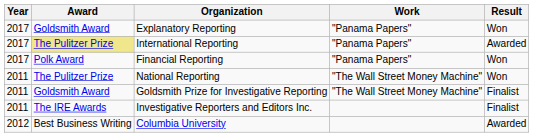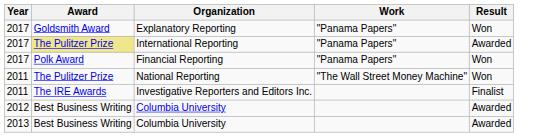 <table class="wikitable">
 <tr>
 <th>Year</th>
 <th>Award</th>
 <th>Organization</th>
 <th>Work</th>
 <th>Result</th>
 </tr>
 <tr>
 <td>2017</td>
 <td><a href='#'>Goldsmith Award</a></td>
 <td>Explanatory Reporting</td>
 <td>"Panama Papers"</td>
 <td>Won</td>
 </tr>
 <tr>
 <td>2017</td>
 <td style="background: khaki;"><a href='#'>The Pulitzer Prize</a></td>
 <td>International Reporting</td>
 <td>"Panama Papers"</td>
 <td>Awarded</td>
 </tr>
 <tr>
 <td>2017</td>
 <td><a href='#'>Polk Award</a></td>
 <td>Financial Reporting</td>
 <td>"Panama Papers"</td>
 <td>Won</td>
 </tr>
 <tr>
 <td>2011</td>
 <td><a href='#'>The Pulitzer Prize</a></td>
 <td>National Reporting</td>
 <td>"The Wall Street Money Machine"</td>
 <td>Won</td>
 </tr>
 <tr>
 <td>2011</td>
-<td><a href='#'>Goldsmith Award</a></td>
-<td>Goldsmith Prize for Investigative Reporting</td>
-<td>"The Wall Street Money Machine"</td>
-<td>Finalist</td>
-</tr>
-<tr>
-<td>2011</td>
 <td><a href='#'>The IRE Awards</a></td>
 <td>Investigative Reporters and Editors Inc.</td>
 <td></td>
 <td>Finalist</td>
 </tr>
 <tr>
 <td>2012</td>
 <td>Best Business Writing</td>
 <td><a href='#'>Columbia University</a></td>
 <td></td>
 <td>Awarded</td>
 </tr>
+<tr>
+<td>2013</td>
+<td>Best Business Writing</td>
+<td>Columbia University</td>
+<td></td>
+<td>Awarded</td>
+</tr>
 </table>
